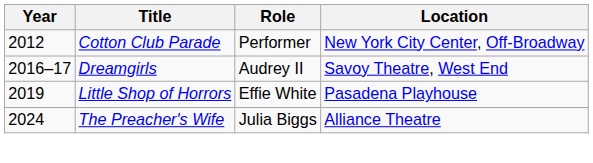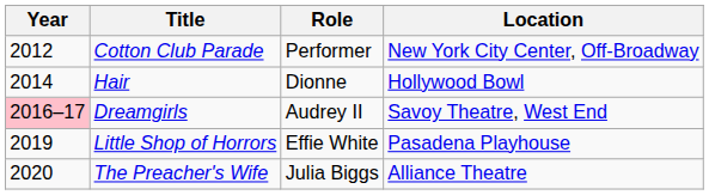 <table class="wikitable sortable">
 <tr>
 </tr>
 <tr>
 <th>Year</th>
 <th>Title</th>
 <th>Role</th>
 <th>Location</th>
 </tr>
 <tr>
 <td>2012</td>
 <td><em><a href='#'>Cotton Club Parade</a></em></td>
 <td>Performer</td>
 <td><a href='#'>New York City Center</a>, <a href='#'>Off-Broadway</a></td>
 </tr>
 <tr>
-<td>2016–17</td>
+<td>2014</td>
+<td><em><a href='#'>Hair</a></em></td>
+<td>Dionne</td>
+<td><a href='#'>Hollywood Bowl</a></td>
+</tr>
+<tr>
+<td style="background: pink;">2016–17</td>
 <td><em><a href='#'>Dreamgirls</a></em></td>
 <td>Audrey II</td>
 <td><a href='#'>Savoy Theatre</a>, <a href='#'>West End</a></td>
 </tr>
 <tr>
 <td>2019</td>
 <td><em><a href='#'>Little Shop of Horrors</a></em></td>
 <td>Effie White</td>
 <td><a href='#'>Pasadena Playhouse</a></td>
 </tr>
 <tr>
-<td>2024</td>
+<td>2020</td>
 <td><em><a href='#'>The Preacher's Wife</a></em></td>
 <td>Julia Biggs</td>
 <td><a href='#'>Alliance Theatre</a></td>
 </tr>
 </table>
